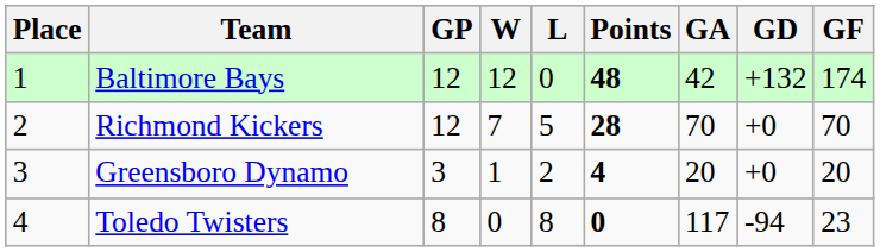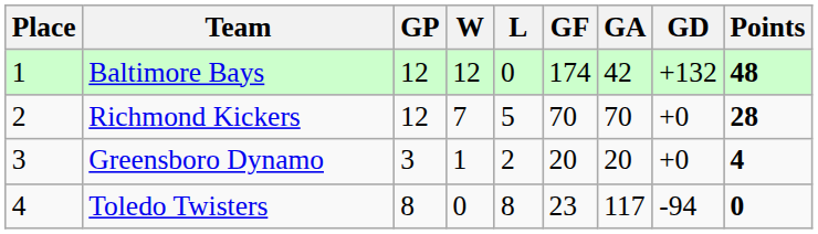 <table class="wikitable">
 <tr>
 <th>Place</th>
 <th style="width:170px;">Team</th>
 <th width="20">GP</th>
 <th width="20">W</th>
 <th width="20">L</th>
-<th>Points</th>
+<th width="20">GF</th>
 <th width="20">GA</th>
 <th width="25">GD</th>
-<th width="20">GF</th>
+<th>Points</th>
 </tr>
 <tr style="background:#cfc;">
 <td>1</td>
 <td><a href='#'>Baltimore Bays</a></td>
 <td>12</td>
 <td>12</td>
 <td>0</td>
-<td><strong>48</strong></td>
+<td>174</td>
 <td>42</td>
 <td>+132</td>
-<td>174</td>
+<td><strong>48</strong></td>
 </tr>
 <tr>
 <td>2</td>
 <td><a href='#'>Richmond Kickers</a></td>
 <td>12</td>
 <td>7</td>
 <td>5</td>
-<td><strong>28</strong></td>
+<td>70</td>
 <td>70</td>
 <td>+0</td>
-<td>70</td>
+<td><strong>28</strong></td>
 </tr>
 <tr>
 <td>3</td>
 <td><a href='#'>Greensboro Dynamo</a></td>
 <td>3</td>
 <td>1</td>
 <td>2</td>
-<td><strong>4</strong></td>
+<td>20</td>
 <td>20</td>
 <td>+0</td>
-<td>20</td>
+<td><strong>4</strong></td>
 </tr>
 <tr>
 <td>4</td>
 <td><a href='#'>Toledo Twisters</a></td>
 <td>8</td>
 <td>0</td>
 <td>8</td>
-<td><strong>0</strong></td>
+<td>23</td>
 <td>117</td>
 <td>-94</td>
-<td>23</td>
+<td><strong>0</strong></td>
 </tr>
 </table>
